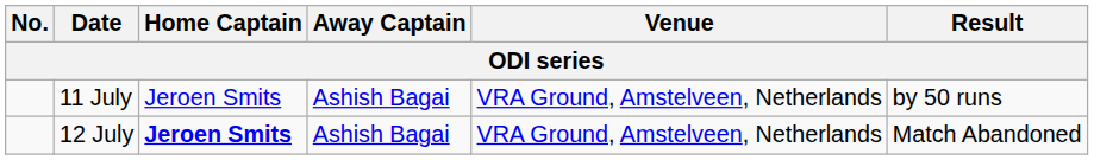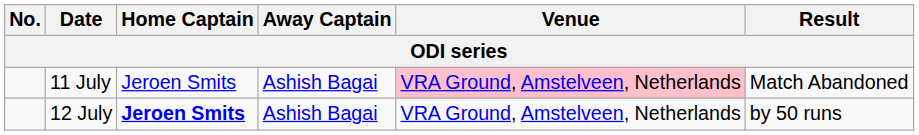 <table class="wikitable">
 <tr>
 <th>No.</th>
 <th>Date</th>
 <th>Home Captain</th>
 <th>Away Captain</th>
 <th>Venue</th>
 <th>Result</th>
 </tr>
 <tr>
 <th colspan="9">ODI series</th>
 </tr>
 <tr>
 <td></td>
 <td>11 July</td>
 <td><a href='#'>Jeroen Smits</a></td>
 <td><a href='#'>Ashish Bagai</a></td>
-<td><a href='#'>VRA Ground</a>, <a href='#'>Amstelveen</a>, Netherlands</td>
-<td> by 50 runs</td>
+<td style="background: pink;"><a href='#'>VRA Ground</a>, <a href='#'>Amstelveen</a>, Netherlands</td>
+<td>Match Abandoned</td>
 </tr>
 <tr>
 <td></td>
 <td>12 July</td>
 <td><strong><a href='#'>Jeroen Smits</a></strong></td>
 <td><a href='#'>Ashish Bagai</a></td>
 <td><a href='#'>VRA Ground</a>, <a href='#'>Amstelveen</a>, Netherlands</td>
-<td>Match Abandoned</td>
+<td> by 50 runs</td>
 </tr>
 </table>
